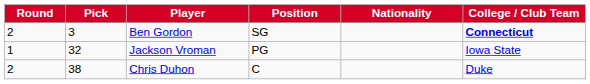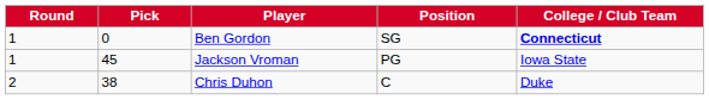 <table class="wikitable sortable sortable">
 <tr>
 <th style="background:#D40026; color:#FFFFFF" width="10%">Round</th>
 <th style="background:#D40026; color:#FFFFFF" width="10%">Pick</th>
 <th style="background:#D40026; color:#FFFFFF" width="20%">Player</th>
 <th style="background:#D40026; color:#FFFFFF" width="15%">Position</th>
-<th style="background:#D40026; color:#FFFFFF" width="20%">Nationality</th>
 <th style="background:#D40026; color:#FFFFFF" width="20%">College / Club Team</th>
 </tr>
 <tr>
-<td>2</td>
-<td>3</td>
+<td>1</td>
+<td>0</td>
 <td><a href='#'>Ben Gordon</a></td>
 <td>SG</td>
-<td><br></td>
 <td><strong><a href='#'>Connecticut</a></strong></td>
 </tr>
 <tr>
 <td>1</td>
-<td>32</td>
+<td>45</td>
 <td><a href='#'>Jackson Vroman</a></td>
 <td>PG</td>
-<td></td>
 <td><a href='#'>Iowa State</a></td>
 </tr>
 <tr>
 <td>2</td>
 <td>38</td>
 <td><a href='#'>Chris Duhon</a></td>
 <td>C</td>
-<td></td>
 <td><a href='#'>Duke</a></td>
 </tr>
 </table>
